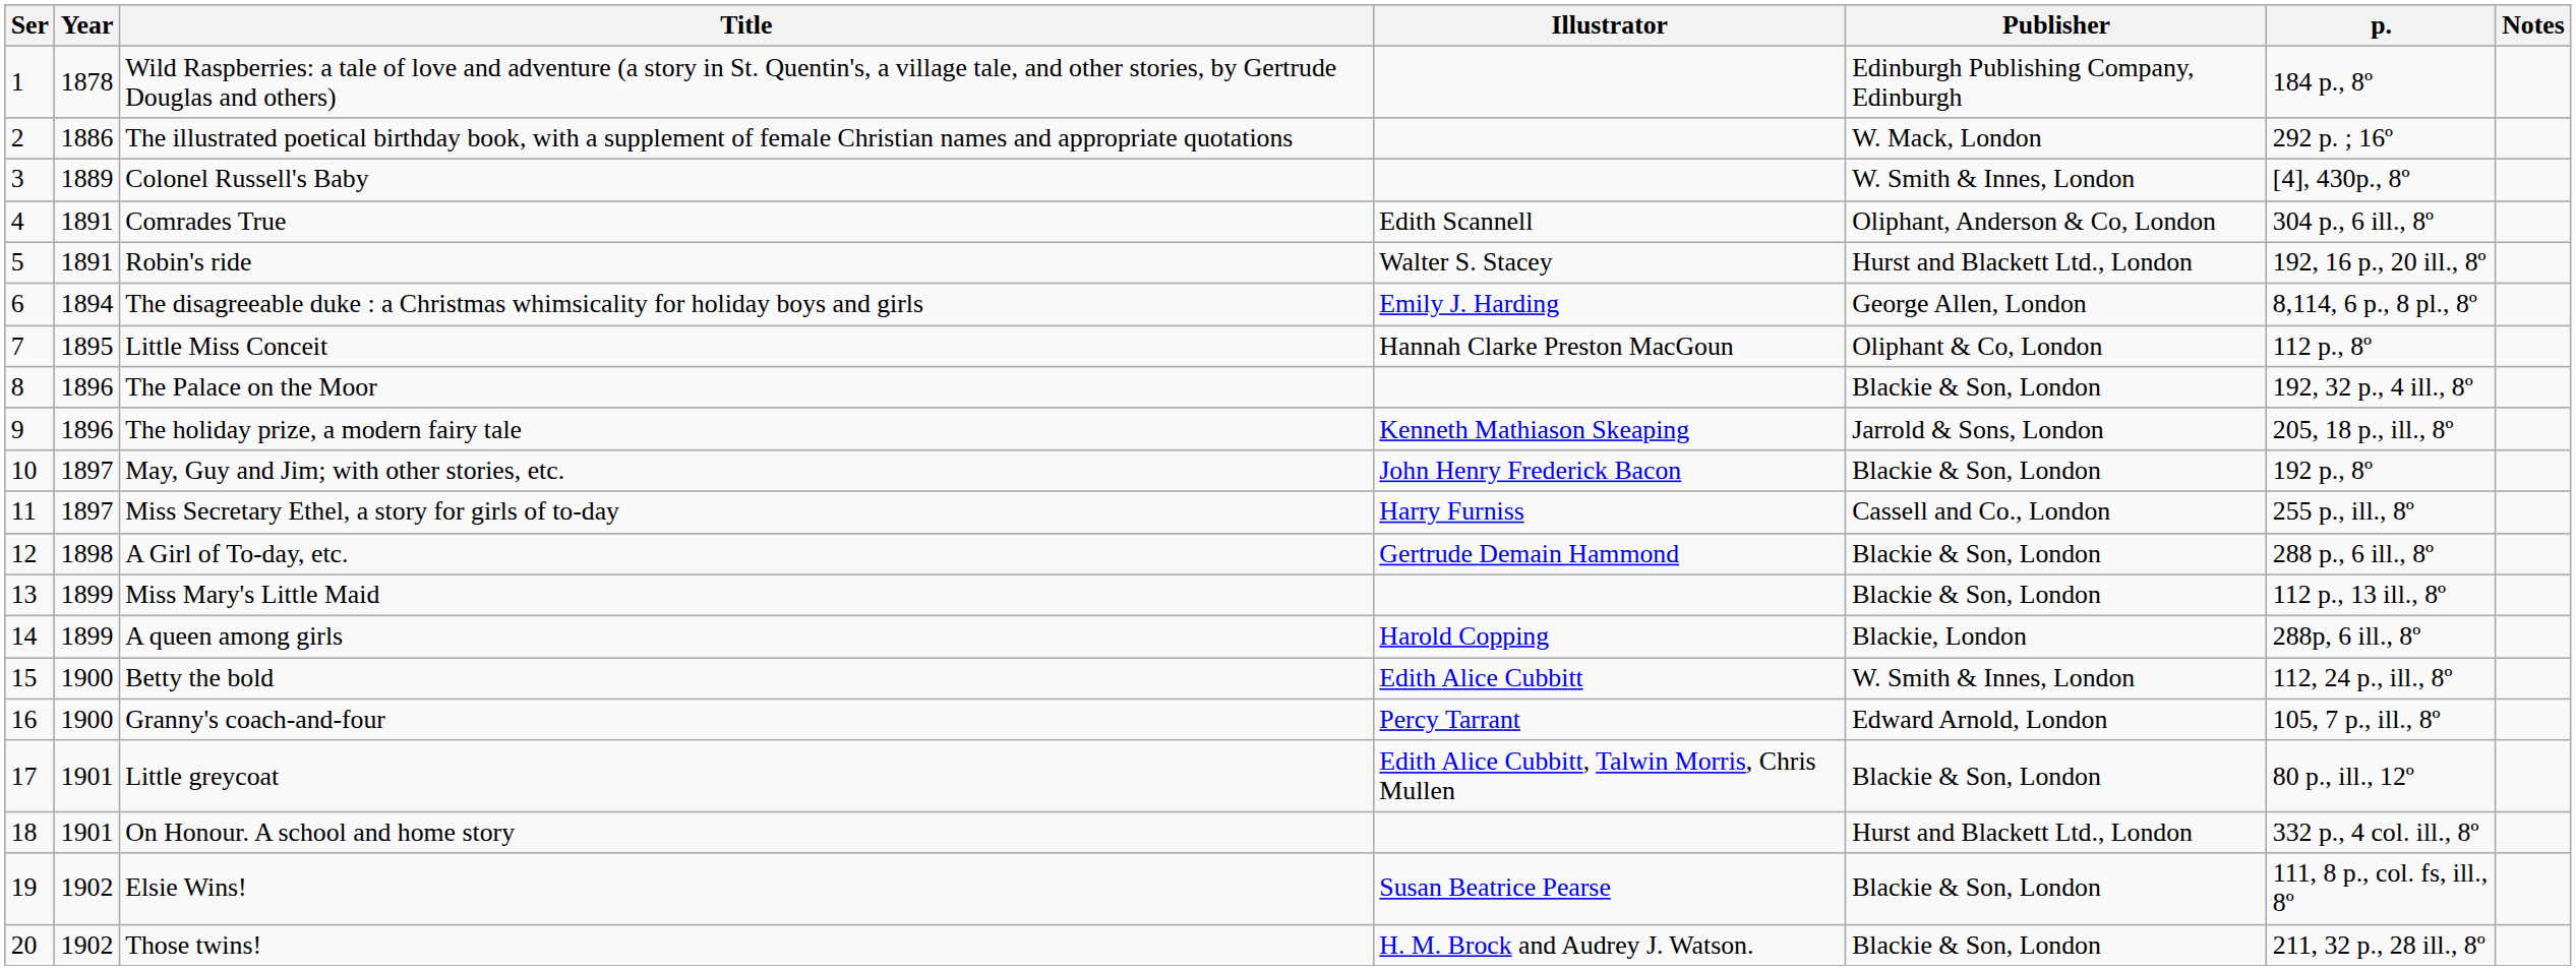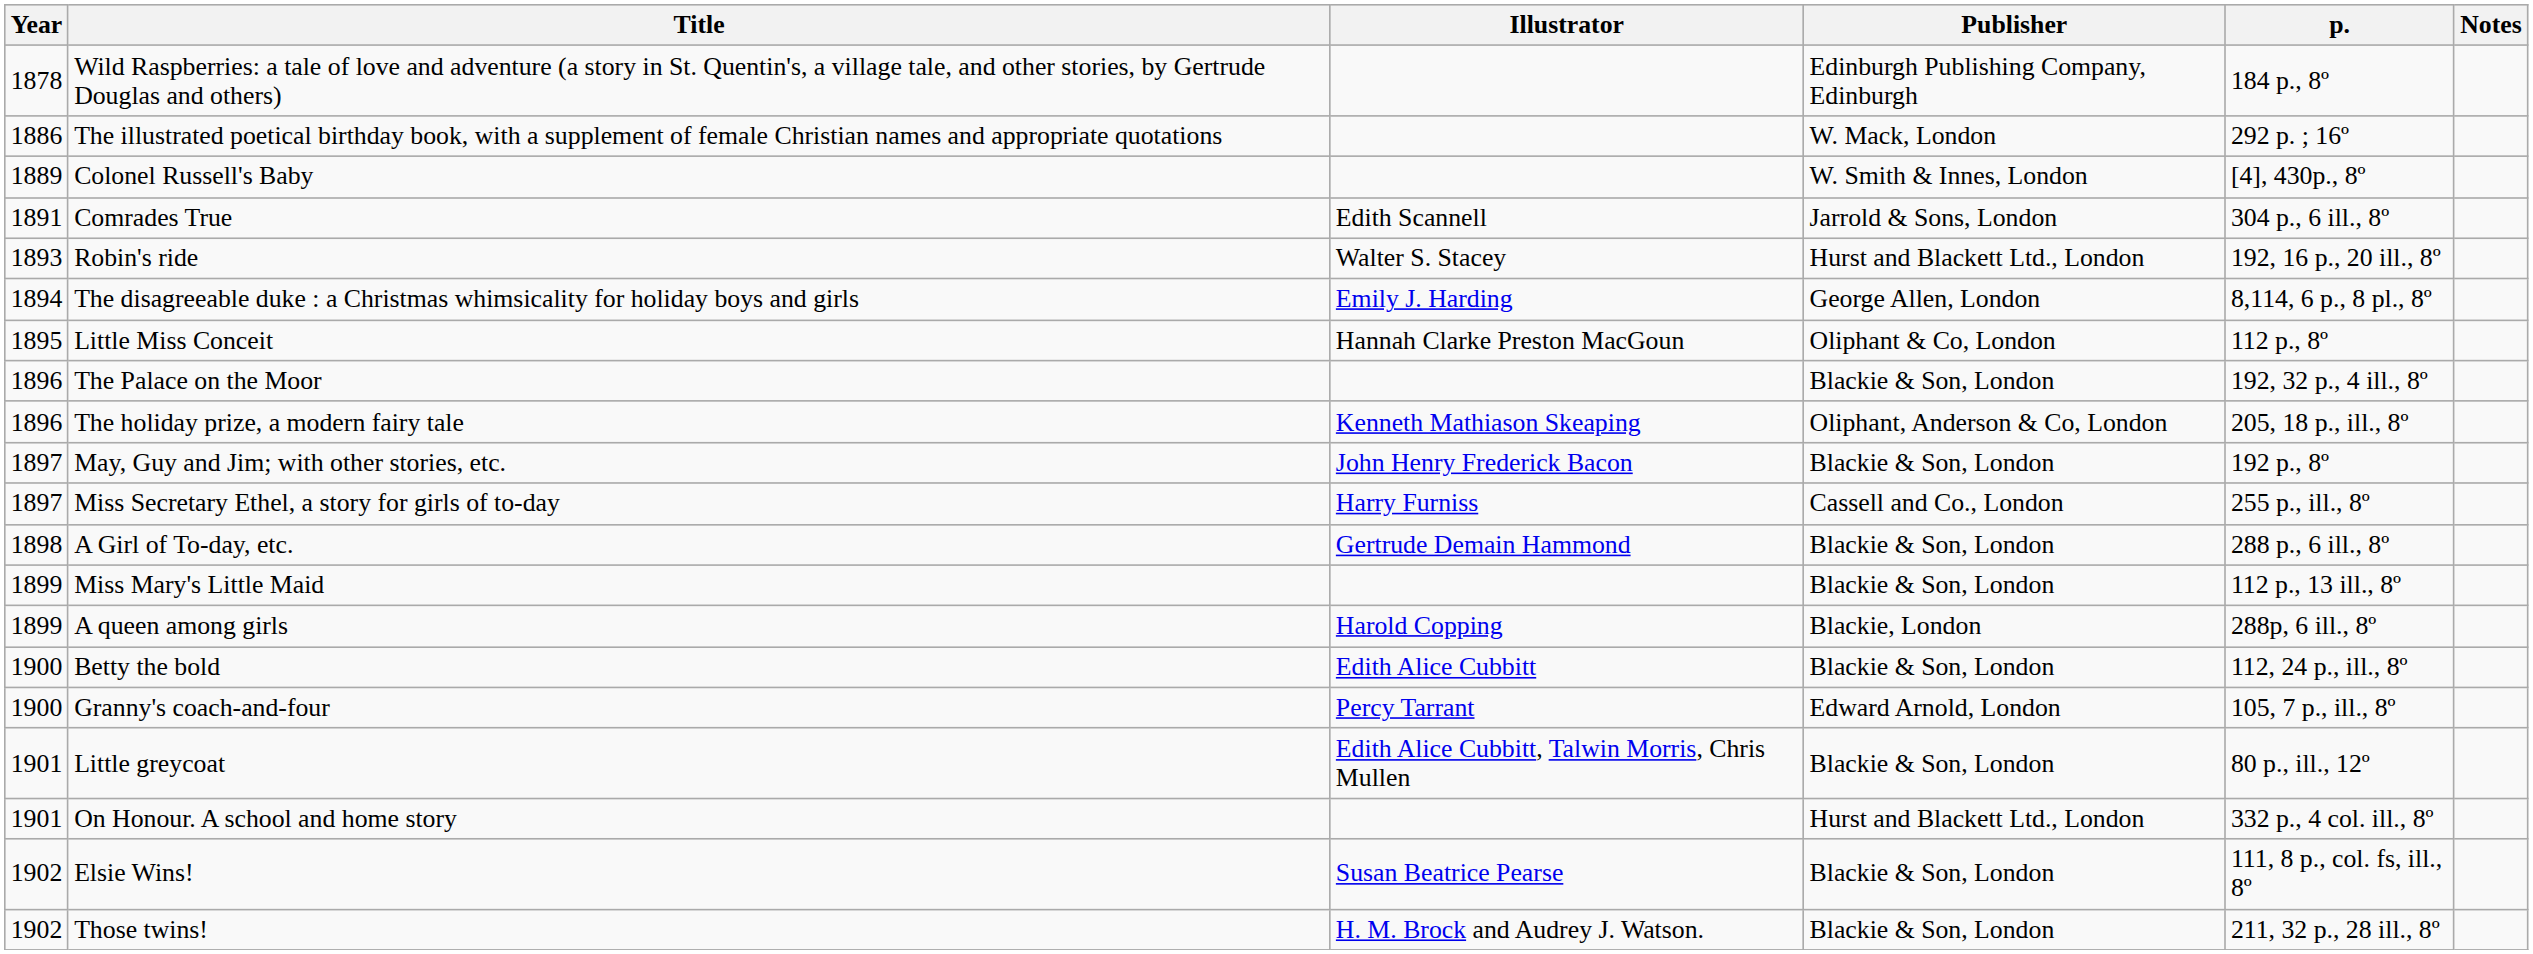 <table class="wikitable sortable">
 <tr>
-<th>Ser</th>
 <th>Year</th>
 <th>Title</th>
 <th>Illustrator</th>
 <th>Publisher</th>
 <th>p.</th>
 <th>Notes</th>
 </tr>
 <tr>
-<td>1</td>
 <td>1878</td>
 <td>Wild Raspberries: a tale of love and adventure (a story in St. Quentin's, a village tale, and other stories, by Gertrude Douglas and others)</td>
 <td></td>
 <td>Edinburgh Publishing Company, Edinburgh</td>
 <td>184 p., 8º</td>
 <td></td>
 </tr>
 <tr>
-<td>2</td>
 <td>1886</td>
 <td>The illustrated poetical birthday book, with a supplement of female Christian names and appropriate quotations</td>
 <td></td>
 <td>W. Mack, London</td>
 <td>292 p. ; 16º</td>
 <td></td>
 </tr>
 <tr>
-<td>3</td>
 <td>1889</td>
 <td>Colonel Russell's Baby</td>
 <td></td>
 <td>W. Smith & Innes, London</td>
 <td>[4], 430p., 8º</td>
 <td></td>
 </tr>
 <tr>
-<td>4</td>
 <td>1891</td>
 <td>Comrades True</td>
 <td>Edith Scannell</td>
-<td>Oliphant, Anderson & Co, London</td>
+<td>Jarrold & Sons, London</td>
 <td>304 p., 6 ill., 8º</td>
 <td></td>
 </tr>
 <tr>
-<td>5</td>
-<td>1891</td>
+<td>1893</td>
 <td>Robin's ride</td>
 <td>Walter S. Stacey</td>
 <td>Hurst and Blackett Ltd., London</td>
 <td>192, 16 p., 20 ill., 8º</td>
 <td></td>
 </tr>
 <tr>
-<td>6</td>
 <td>1894</td>
 <td>The disagreeable duke : a Christmas whimsicality for holiday boys and girls</td>
 <td><a href='#'>Emily J. Harding</a></td>
 <td>George Allen, London</td>
 <td>8,114, 6 p., 8 pl., 8º</td>
 <td></td>
 </tr>
 <tr>
-<td>7</td>
 <td>1895</td>
 <td>Little Miss Conceit</td>
 <td>Hannah Clarke Preston MacGoun</td>
 <td>Oliphant & Co, London</td>
 <td>112 p., 8º</td>
 <td></td>
 </tr>
 <tr>
-<td>8</td>
 <td>1896</td>
 <td>The Palace on the Moor</td>
 <td></td>
 <td>Blackie & Son, London</td>
 <td>192, 32 p., 4 ill., 8º</td>
 <td></td>
 </tr>
 <tr>
-<td>9</td>
 <td>1896</td>
 <td>The holiday prize, a modern fairy tale</td>
 <td><a href='#'>Kenneth Mathiason Skeaping</a></td>
-<td>Jarrold & Sons, London</td>
+<td>Oliphant, Anderson & Co, London</td>
 <td>205, 18 p., ill., 8º</td>
 <td></td>
 </tr>
 <tr>
-<td>10</td>
 <td>1897</td>
 <td>May, Guy and Jim; with other stories, etc.</td>
 <td><a href='#'>John Henry Frederick Bacon</a></td>
 <td>Blackie & Son, London</td>
 <td>192 p., 8º</td>
 <td></td>
 </tr>
 <tr>
-<td>11</td>
 <td>1897</td>
 <td>Miss Secretary Ethel, a story for girls of to-day</td>
 <td><a href='#'>Harry Furniss</a></td>
 <td>Cassell and Co., London</td>
 <td>255 p., ill., 8º</td>
 <td></td>
 </tr>
 <tr>
-<td>12</td>
 <td>1898</td>
 <td>A Girl of To-day, etc.</td>
 <td><a href='#'>Gertrude Demain Hammond</a></td>
 <td>Blackie & Son, London</td>
 <td>288 p., 6 ill., 8º</td>
 <td></td>
 </tr>
 <tr>
-<td>13</td>
 <td>1899</td>
 <td>Miss Mary's Little Maid</td>
 <td></td>
 <td>Blackie & Son, London</td>
 <td>112 p., 13 ill., 8º</td>
 <td></td>
 </tr>
 <tr>
-<td>14</td>
 <td>1899</td>
 <td>A queen among girls</td>
 <td><a href='#'>Harold Copping</a></td>
 <td>Blackie, London</td>
 <td>288p, 6 ill., 8º</td>
 <td></td>
 </tr>
 <tr>
-<td>15</td>
 <td>1900</td>
 <td>Betty the bold</td>
 <td><a href='#'>Edith Alice Cubbitt</a></td>
-<td>W. Smith & Innes, London</td>
+<td>Blackie & Son, London</td>
 <td>112, 24 p., ill., 8º</td>
 <td></td>
 </tr>
 <tr>
-<td>16</td>
 <td>1900</td>
 <td>Granny's coach-and-four</td>
 <td><a href='#'>Percy Tarrant</a></td>
 <td>Edward Arnold, London</td>
 <td>105, 7 p., ill., 8º</td>
 <td></td>
 </tr>
 <tr>
-<td>17</td>
 <td>1901</td>
 <td>Little greycoat</td>
 <td><a href='#'>Edith Alice Cubbitt</a>, <a href='#'>Talwin Morris</a>, Chris Mullen</td>
 <td>Blackie & Son, London</td>
 <td>80 p., ill., 12º</td>
 <td></td>
 </tr>
 <tr>
-<td>18</td>
 <td>1901</td>
 <td>On Honour. A school and home story</td>
 <td></td>
 <td>Hurst and Blackett Ltd., London</td>
 <td>332 p., 4 col. ill., 8º</td>
 <td></td>
 </tr>
 <tr>
-<td>19</td>
 <td>1902</td>
 <td>Elsie Wins!</td>
 <td><a href='#'>Susan Beatrice Pearse</a></td>
 <td>Blackie & Son, London</td>
 <td>111, 8 p., col. fs, ill., 8º</td>
 <td></td>
 </tr>
 <tr>
-<td>20</td>
 <td>1902</td>
 <td>Those twins!</td>
 <td><a href='#'>H. M. Brock</a> and Audrey J. Watson.</td>
 <td>Blackie & Son, London</td>
 <td>211, 32 p., 28 ill., 8º</td>
 <td></td>
 </tr>
 </table>
